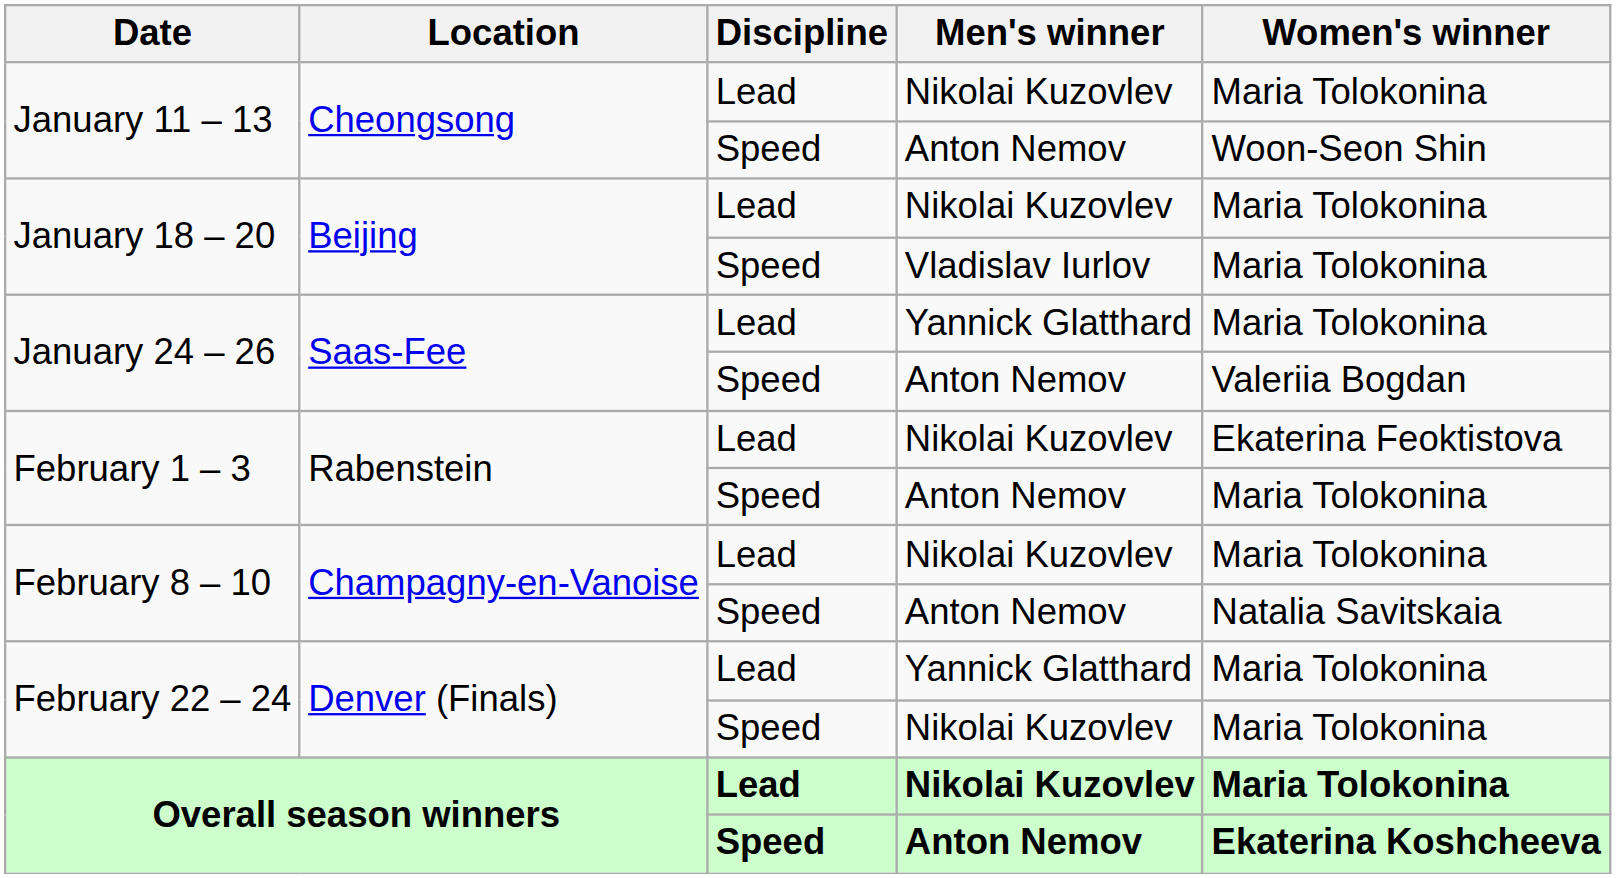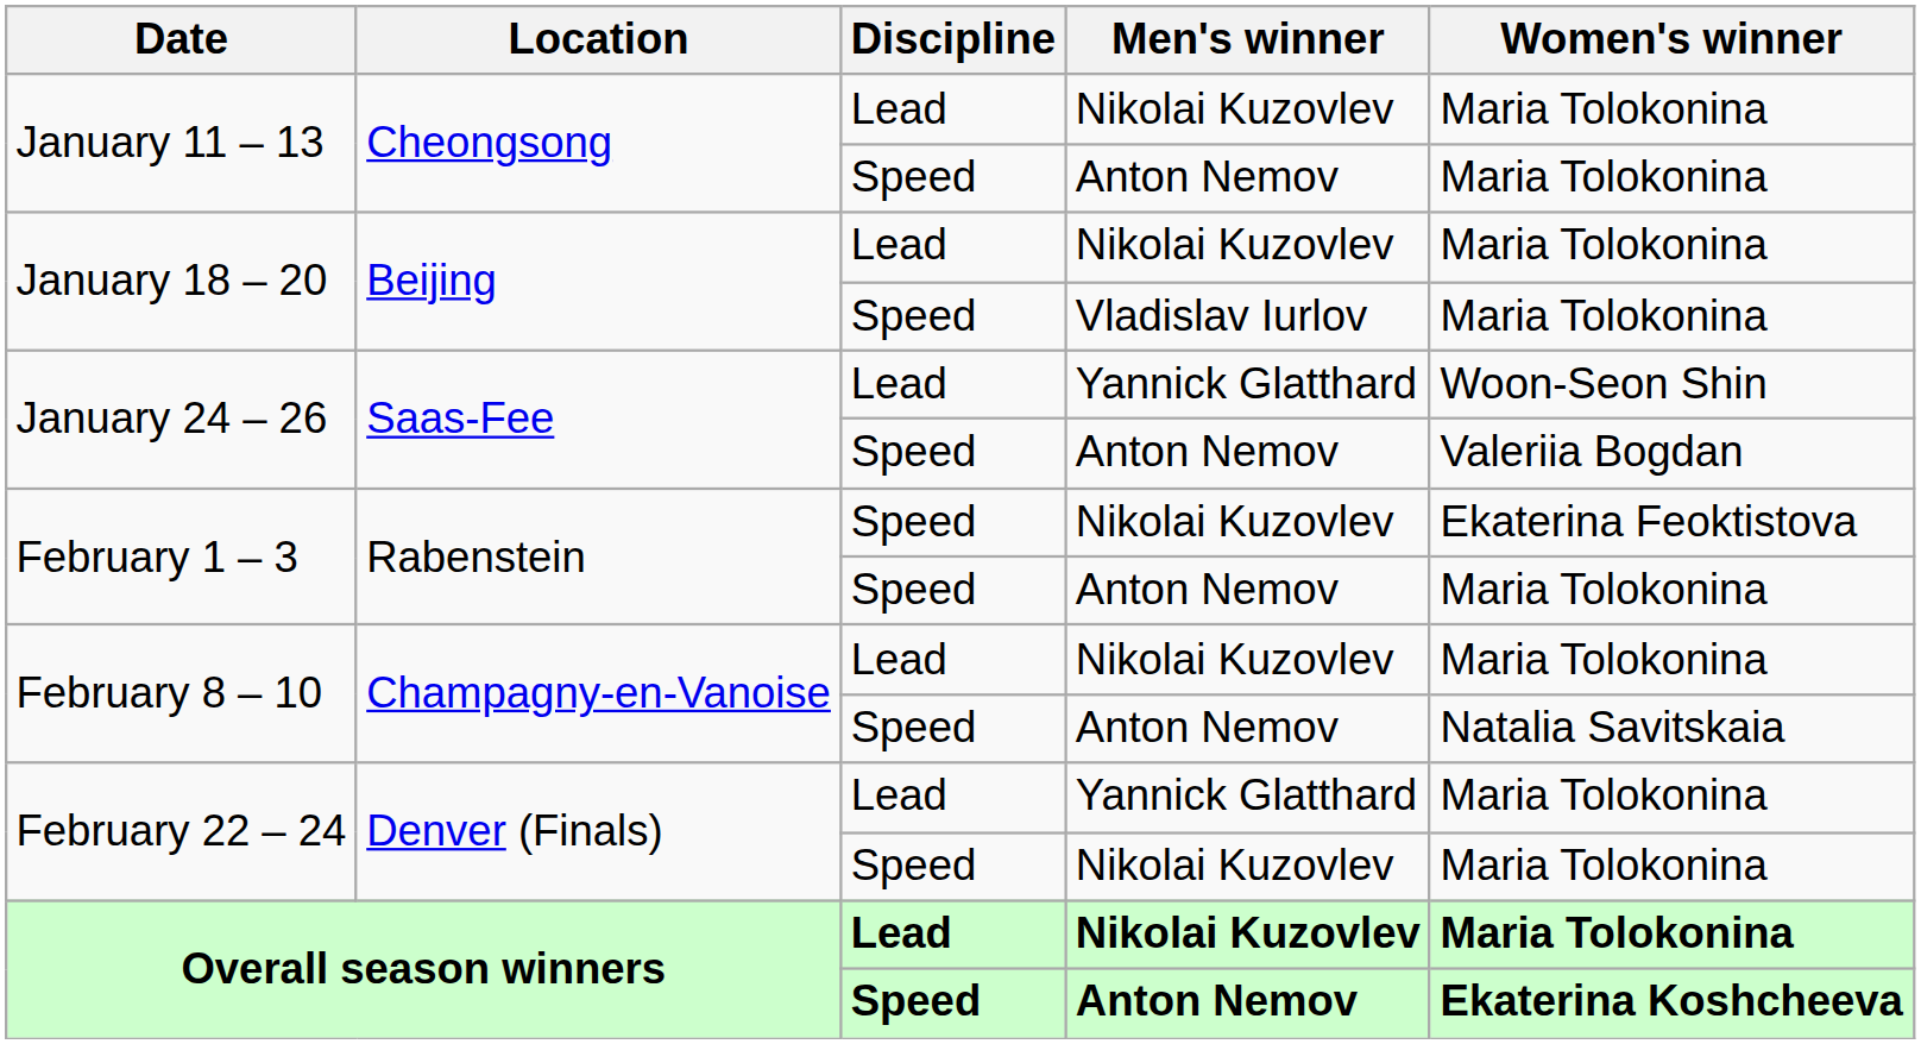 <table class="wikitable">
 <tr>
 <th>Date</th>
 <th>Location</th>
 <th>Discipline</th>
 <th>Men's winner</th>
 <th>Women's winner</th>
 </tr>
 <tr>
 <td rowspan="2">January 11 – 13</td>
 <td rowspan="2"> <a href='#'>Cheongsong</a></td>
 <td>Lead</td>
 <td> Nikolai Kuzovlev</td>
 <td> Maria Tolokonina</td>
 </tr>
 <tr>
 <td>Speed</td>
 <td> Anton Nemov</td>
-<td> Woon-Seon Shin</td>
+<td> Maria Tolokonina</td>
 </tr>
 <tr>
 <td rowspan="2">January 18 – 20</td>
 <td rowspan="2"> <a href='#'>Beijing</a></td>
 <td>Lead</td>
 <td> Nikolai Kuzovlev</td>
 <td> Maria Tolokonina</td>
 </tr>
 <tr>
 <td>Speed</td>
 <td> Vladislav Iurlov</td>
 <td> Maria Tolokonina</td>
 </tr>
 <tr>
 <td rowspan="2">January 24 – 26</td>
 <td rowspan="2"> <a href='#'>Saas-Fee</a></td>
 <td>Lead</td>
 <td> Yannick Glatthard</td>
-<td> Maria Tolokonina</td>
+<td> Woon-Seon Shin</td>
 </tr>
 <tr>
 <td>Speed</td>
 <td> Anton Nemov</td>
 <td> Valeriia Bogdan</td>
 </tr>
 <tr>
 <td rowspan="2">February 1 – 3</td>
 <td rowspan="2"> Rabenstein</td>
-<td>Lead</td>
+<td>Speed</td>
 <td> Nikolai Kuzovlev</td>
 <td> Ekaterina Feoktistova</td>
 </tr>
 <tr>
 <td>Speed</td>
 <td> Anton Nemov</td>
 <td> Maria Tolokonina</td>
 </tr>
 <tr>
 <td rowspan="2">February 8 – 10</td>
 <td rowspan="2"> <a href='#'>Champagny-en-Vanoise</a></td>
 <td>Lead</td>
 <td> Nikolai Kuzovlev</td>
 <td> Maria Tolokonina</td>
 </tr>
 <tr>
 <td>Speed</td>
 <td> Anton Nemov</td>
 <td> Natalia Savitskaia</td>
 </tr>
 <tr>
 <td rowspan="2">February 22 – 24</td>
 <td rowspan="2"> <a href='#'>Denver</a> (Finals)</td>
 <td>Lead</td>
 <td> Yannick Glatthard</td>
 <td> Maria Tolokonina</td>
 </tr>
 <tr>
 <td>Speed</td>
 <td> Nikolai Kuzovlev</td>
 <td> Maria Tolokonina</td>
 </tr>
 <tr bgcolor=ccffcc>
 <td align=center colspan="2" rowspan="2"><strong>Overall season winners</strong></td>
 <td><strong>Lead</strong></td>
 <td><strong> Nikolai Kuzovlev</strong></td>
 <td><strong> Maria Tolokonina</strong></td>
 </tr>
 <tr bgcolor=ccffcc>
 <td><strong>Speed</strong></td>
 <td><strong> Anton Nemov</strong></td>
 <td><strong> Ekaterina Koshcheeva</strong></td>
 </tr>
 </table>
